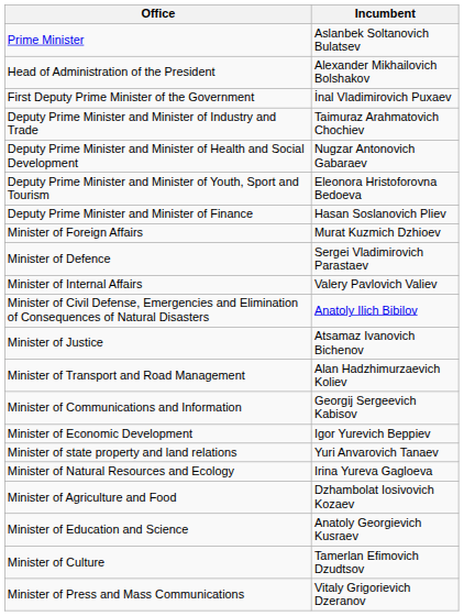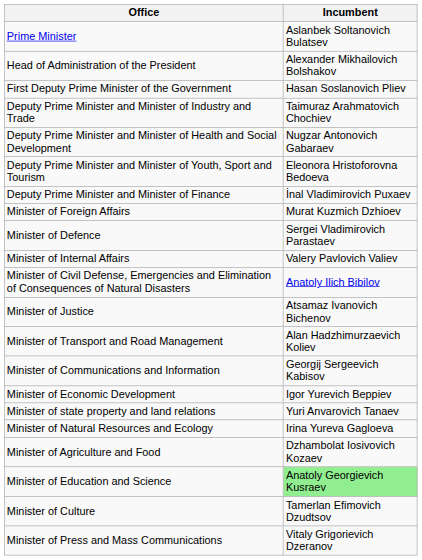 <table class=wikitable>
 <tr>
 <th>Office</th>
 <th>Incumbent</th>
 </tr>
 <tr>
 <td><a href='#'>Prime Minister</a></td>
 <td>Aslanbek Soltanovich Bulatsev</td>
 </tr>
 <tr>
 <td>Head of Administration of the President</td>
 <td>Alexander Mikhailovich Bolshakov</td>
 </tr>
 <tr>
 <td>First Deputy Prime Minister of the Government</td>
-<td>İnal Vladimirovich Puxaev</td>
+<td>Hasan Soslanovich Pliev</td>
 </tr>
 <tr>
 <td>Deputy Prime Minister and Minister of Industry and Trade</td>
 <td>Taimuraz Arahmatovich Chochiev</td>
 </tr>
 <tr>
 <td>Deputy Prime Minister and Minister of Health and Social Development</td>
 <td>Nugzar Antonovich Gabaraev</td>
 </tr>
 <tr>
 <td>Deputy Prime Minister and Minister of Youth, Sport and Tourism</td>
 <td>Eleonora Hristoforovna Bedoeva</td>
 </tr>
 <tr>
 <td>Deputy Prime Minister and Minister of Finance</td>
-<td>Hasan Soslanovich Pliev</td>
+<td>İnal Vladimirovich Puxaev</td>
 </tr>
 <tr>
 <td>Minister of Foreign Affairs</td>
 <td>Murat Kuzmich Dzhioev</td>
 </tr>
 <tr>
 <td>Minister of Defence</td>
 <td>Sergei Vladimirovich Parastaev</td>
 </tr>
 <tr>
 <td>Minister of Internal Affairs</td>
 <td>Valery Pavlovich Valiev</td>
 </tr>
 <tr>
 <td>Minister of Civil Defense, Emergencies and Elimination of Consequences of Natural Disasters</td>
 <td><a href='#'>Anatoly Ilich Bibilov</a></td>
 </tr>
 <tr>
 <td>Minister of Justice</td>
 <td>Atsamaz Ivanovich Bichenov</td>
 </tr>
 <tr>
 <td>Minister of Transport and Road Management</td>
 <td>Alan Hadzhimurzaevich Koliev</td>
 </tr>
 <tr>
 <td>Minister of Communications and Information</td>
 <td>Georgij Sergeevich Kabisov</td>
 </tr>
 <tr>
 <td>Minister of Economic Development</td>
 <td>Igor Yurevich Beppiev</td>
 </tr>
 <tr>
 <td>Minister of state property and land relations</td>
 <td>Yuri Anvarovich Tanaev</td>
 </tr>
 <tr>
 <td>Minister of Natural Resources and Ecology</td>
 <td>Irina Yureva Gagloeva</td>
 </tr>
 <tr>
 <td>Minister of Agriculture and Food</td>
 <td>Dzhambolat Iosivovich Kozaev</td>
 </tr>
 <tr>
 <td>Minister of Education and Science</td>
-<td>Anatoly Georgievich Kusraev</td>
+<td style="background: lightgreen;">Anatoly Georgievich Kusraev</td>
 </tr>
 <tr>
 <td>Minister of Culture</td>
 <td>Tamerlan Efimovich Dzudtsov</td>
 </tr>
 <tr>
 <td>Minister of Press and Mass Communications</td>
 <td>Vitaly Grigorievich Dzeranov</td>
 </tr>
 </table>
